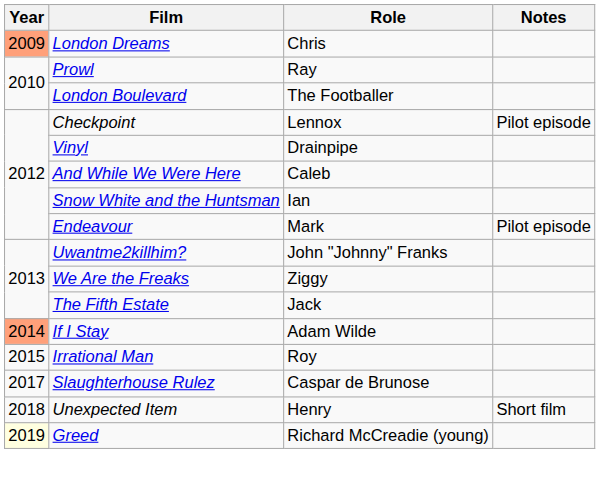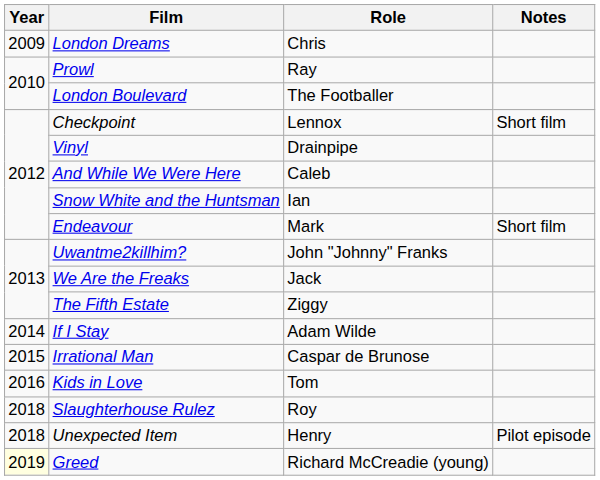 <table class="wikitable sortable">
 <tr>
 <th>Year</th>
 <th>Film</th>
 <th>Role</th>
 <th>Notes</th>
 </tr>
 <tr>
-<td style="background: lightsalmon;">2009</td>
+<td>2009</td>
 <td><em><a href='#'>London Dreams</a></em></td>
 <td>Chris</td>
 <td></td>
 </tr>
 <tr>
 <td rowspan=2>2010</td>
 <td><em><a href='#'>Prowl</a></em></td>
 <td>Ray</td>
 <td></td>
 </tr>
 <tr>
 <td><em><a href='#'>London Boulevard</a></em></td>
 <td>The Footballer</td>
 <td></td>
 </tr>
 <tr>
 <td rowspan=5>2012</td>
 <td><em>Checkpoint</em></td>
 <td>Lennox</td>
-<td>Pilot episode</td>
+<td>Short film</td>
 </tr>
 <tr>
 <td><em><a href='#'>Vinyl</a></em></td>
 <td>Drainpipe</td>
 <td></td>
 </tr>
 <tr>
 <td><em><a href='#'>And While We Were Here</a></em></td>
 <td>Caleb</td>
 <td></td>
 </tr>
 <tr>
 <td><em><a href='#'>Snow White and the Huntsman</a></em></td>
 <td>Ian</td>
 <td></td>
 </tr>
 <tr>
 <td><em><a href='#'>Endeavour</a></em></td>
 <td>Mark</td>
-<td>Pilot episode</td>
+<td>Short film</td>
 </tr>
 <tr love>
 <td rowspan=3>2013</td>
 <td><em><a href='#'>Uwantme2killhim?</a></em></td>
 <td>John "Johnny" Franks</td>
 <td></td>
 </tr>
 <tr>
 <td><em><a href='#'>We Are the Freaks</a></em></td>
+<td>Jack</td>
+<td></td>
+</tr>
+<tr>
+<td><em><a href='#'>The Fifth Estate</a></em></td>
 <td>Ziggy</td>
 <td></td>
 </tr>
 <tr>
-<td><em><a href='#'>The Fifth Estate</a></em></td>
-<td>Jack</td>
-<td></td>
-</tr>
-<tr>
-<td style="background: lightsalmon;">2014</td>
+<td>2014</td>
 <td><em><a href='#'>If I Stay</a></em></td>
 <td>Adam Wilde</td>
 <td></td>
 </tr>
 <tr>
 <td rowspan=1>2015</td>
 <td><em><a href='#'>Irrational Man</a></em></td>
-<td>Roy</td>
+<td>Caspar de Brunose</td>
 <td></td>
 </tr>
 <tr>
-<td rowapan=1>2017</td>
+<td rowspan=1>2016</td>
+<td><em><a href='#'>Kids in Love</a></em></td>
+<td>Tom</td>
+<td></td>
+</tr>
+<tr>
+<td rowapan=1>2018</td>
 <td><em><a href='#'>Slaughterhouse Rulez</a></em></td>
-<td>Caspar de Brunose</td>
+<td>Roy</td>
 <td></td>
 </tr>
 <tr>
 <td rowspan=1>2018</td>
 <td><em>Unexpected Item</em></td>
 <td>Henry</td>
-<td>Short film</td>
+<td>Pilot episode</td>
 </tr>
 <tr>
 <td style="background: lightyellow;">2019</td>
 <td><em><a href='#'>Greed</a></em></td>
 <td>Richard McCreadie (young)</td>
 </tr>
 </table>
